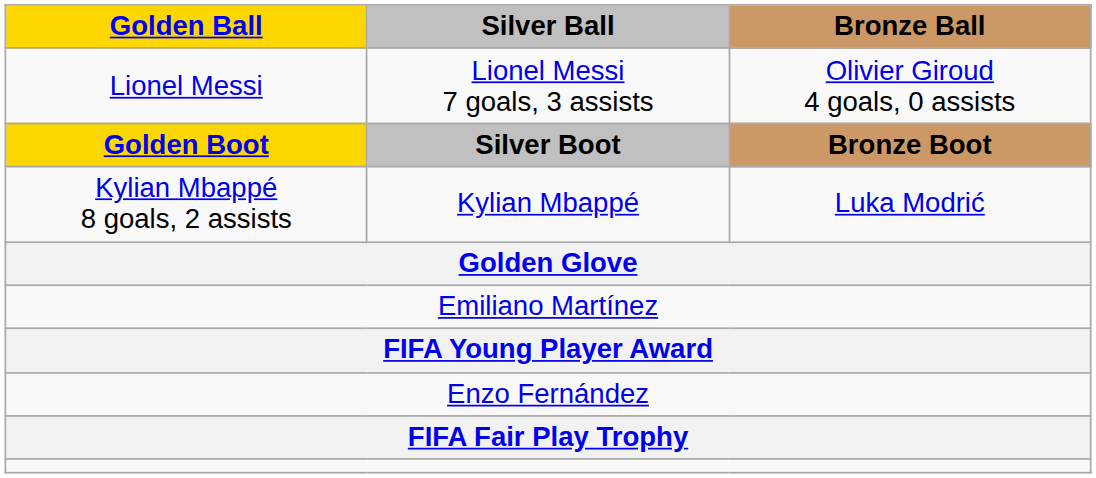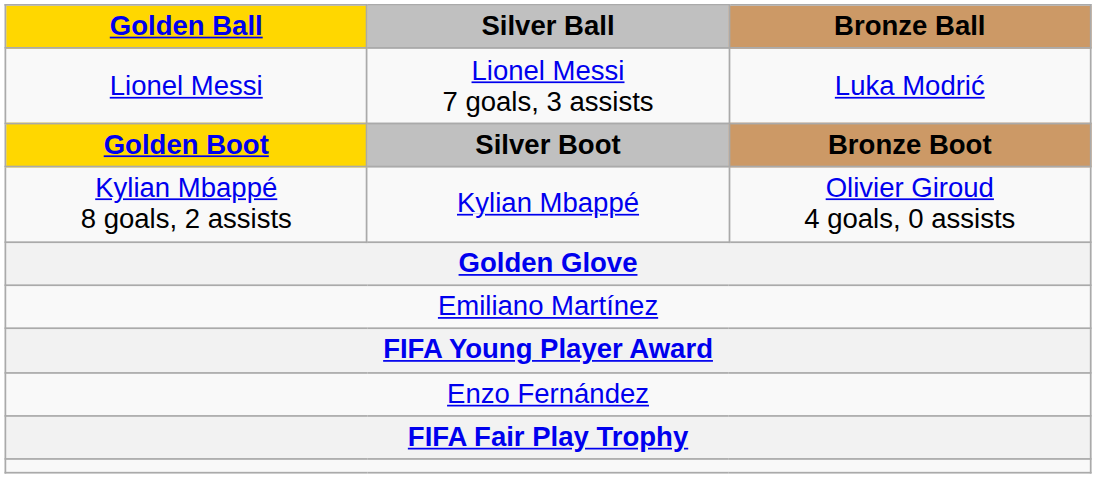 <table class="wikitable" style="margin:auto; text-align:center; width:50%;">
 <tr>
 <th scope=col style="background-color: gold"><a href='#'>Golden Ball</a></th>
 <th scope=col style="background-color: silver">Silver Ball</th>
 <th scope=col style="background-color: #cc9966">Bronze Ball</th>
 </tr>
 <tr>
 <td> <a href='#'>Lionel Messi</a></td>
 <td> <a href='#'>Lionel Messi</a><br>7 goals, 3 assists</td>
-<td> <a href='#'>Olivier Giroud</a><br>4 goals, 0 assists</td>
+<td> <a href='#'>Luka Modrić</a></td>
 </tr>
 <tr>
 <th scope=col style="background-color: gold"><a href='#'>Golden Boot</a></th>
 <th scope=col style="background-color: silver">Silver Boot</th>
 <th scope=col style="background-color: #cc9966">Bronze Boot</th>
 </tr>
 <tr>
 <td> <a href='#'>Kylian Mbappé</a><br>8 goals, 2 assists</td>
 <td> <a href='#'>Kylian Mbappé</a></td>
-<td> <a href='#'>Luka Modrić</a></td>
+<td> <a href='#'>Olivier Giroud</a><br>4 goals, 0 assists</td>
 </tr>
 <tr>
 <th colspan="3"><a href='#'>Golden Glove</a></th>
 </tr>
 <tr>
 <td colspan="3"> <a href='#'>Emiliano Martínez</a></td>
 </tr>
 <tr>
 <th colspan="3"><a href='#'>FIFA Young Player Award</a></th>
 </tr>
 <tr>
 <td colspan="3"> <a href='#'>Enzo Fernández</a></td>
 </tr>
 <tr>
 <th colspan="3"><a href='#'>FIFA Fair Play Trophy</a></th>
 </tr>
 <tr>
 <td colspan="3"></td>
 </tr>
 </table>
